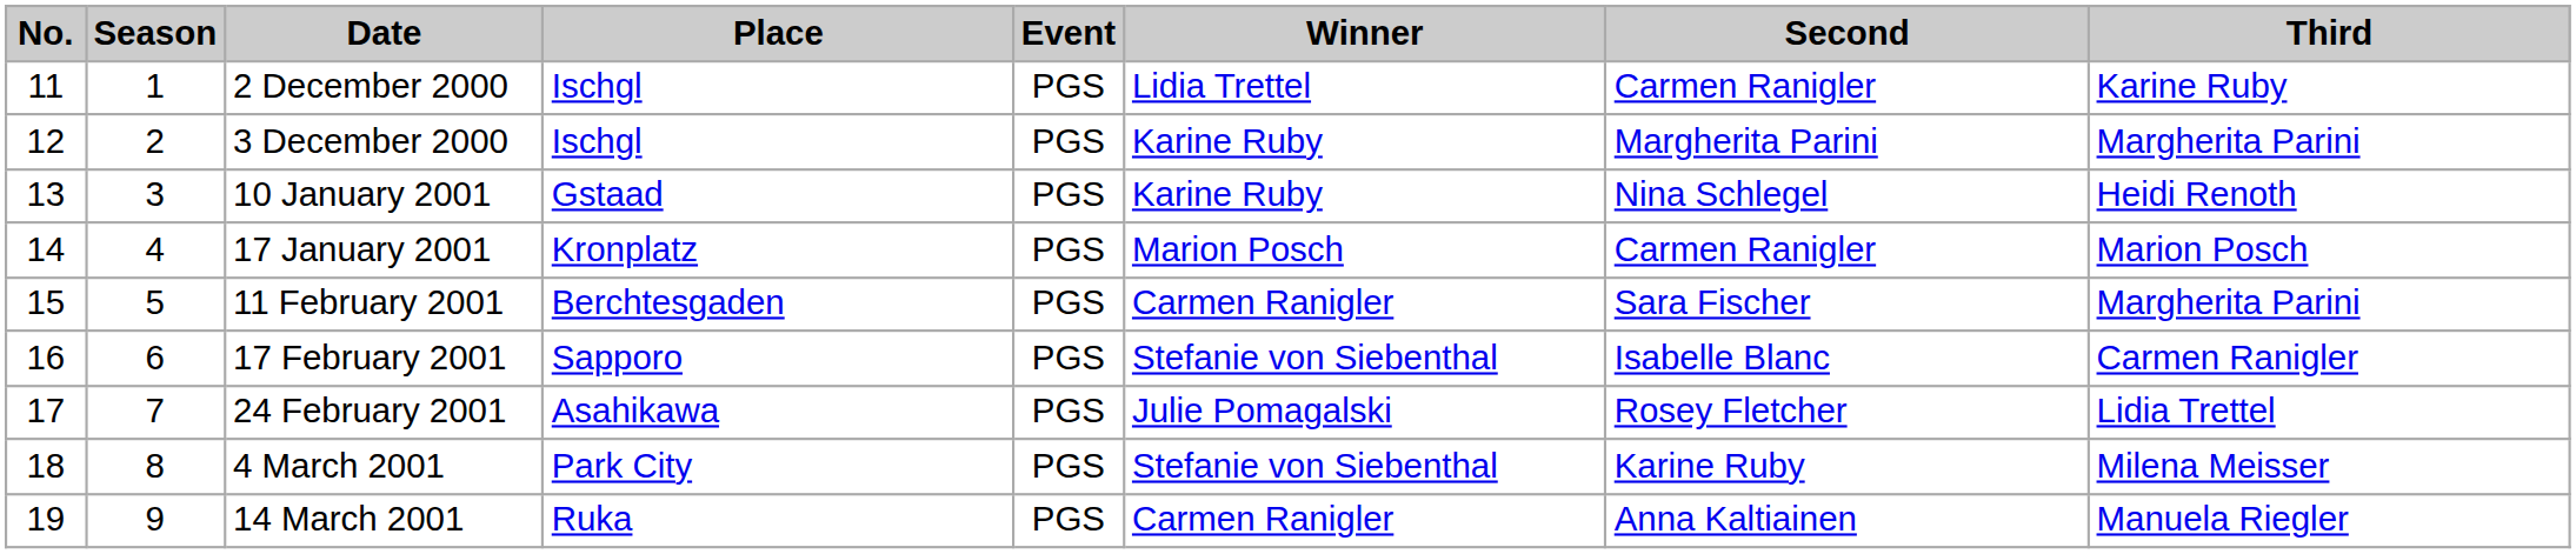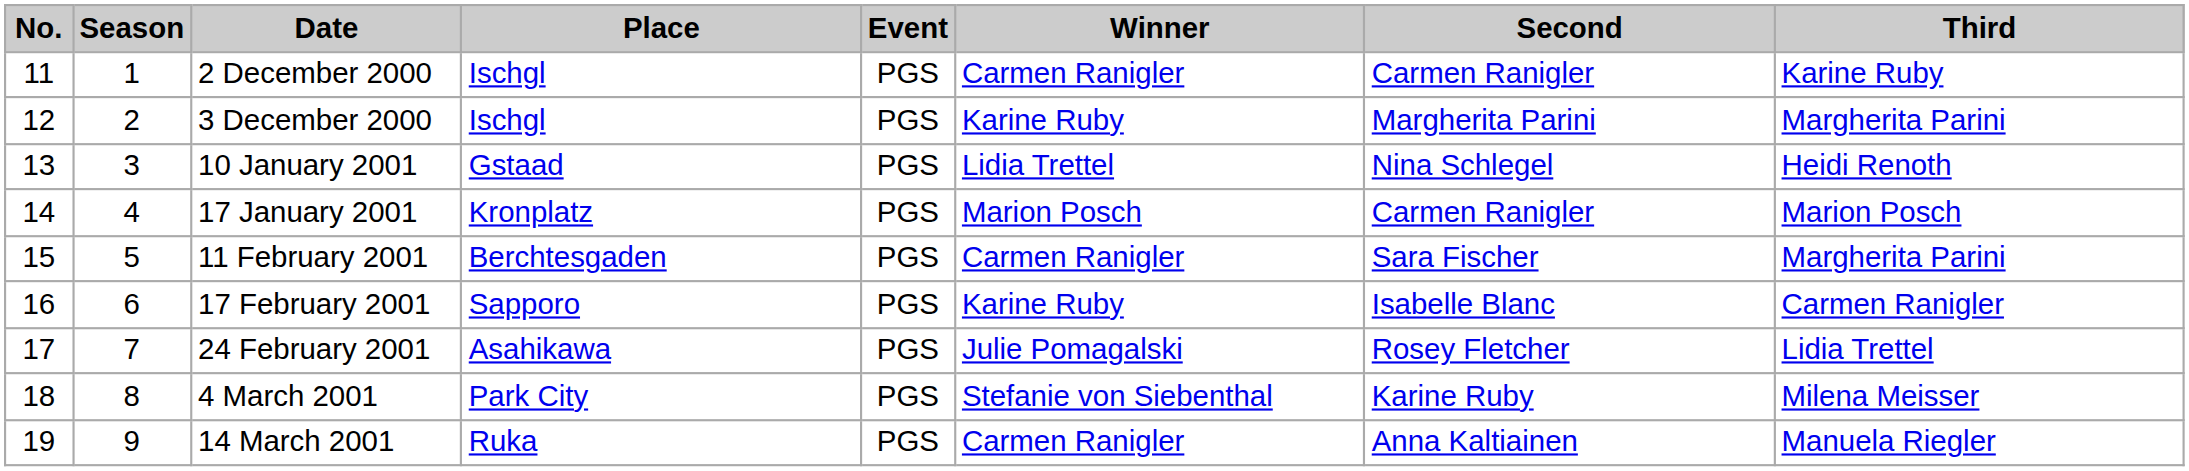 <table class="wikitable plainrowheaders" style="background:#fff; font-size:86%; border:grey solid 1px; border-collapse:collapse;">
 <tr style="background:#ccc; text-align:center;">
 <th scope="col" style="background:#ccc; width:25px;">No.</th>
 <th scope="col" style="background:#ccc; width:30px;">Season</th>
 <th scope="col" style="background:#ccc; width:120px;">Date</th>
 <th scope="col" style="background:#ccc; width:180px;">Place</th>
 <th scope="col" style="background:#ccc; width:15px;">Event</th>
 <th scope="col" style="background:#ccc; width:185px;">Winner</th>
 <th scope="col" style="background:#ccc; width:185px;">Second</th>
 <th scope="col" style="background:#ccc; width:185px;">Third</th>
 </tr>
 <tr>
 <td align=center>11</td>
 <td align=center>1</td>
 <td>2 December 2000</td>
 <td> <a href='#'>Ischgl</a></td>
 <td align=center>PGS</td>
-<td> <a href='#'>Lidia Trettel</a></td>
+<td> <a href='#'>Carmen Ranigler</a></td>
 <td> <a href='#'>Carmen Ranigler</a></td>
 <td> <a href='#'>Karine Ruby</a></td>
 </tr>
 <tr>
 <td align=center>12</td>
 <td align=center>2</td>
 <td>3 December 2000</td>
 <td> <a href='#'>Ischgl</a></td>
 <td align=center>PGS</td>
 <td> <a href='#'>Karine Ruby</a></td>
 <td> <a href='#'>Margherita Parini</a></td>
 <td> <a href='#'>Margherita Parini</a></td>
 </tr>
 <tr>
 <td align=center>13</td>
 <td align=center>3</td>
 <td>10 January 2001</td>
 <td> <a href='#'>Gstaad</a></td>
 <td align=center>PGS</td>
-<td> <a href='#'>Karine Ruby</a></td>
+<td> <a href='#'>Lidia Trettel</a></td>
 <td> <a href='#'>Nina Schlegel</a></td>
 <td> <a href='#'>Heidi Renoth</a></td>
 </tr>
 <tr>
 <td align=center>14</td>
 <td align=center>4</td>
 <td>17 January 2001</td>
 <td> <a href='#'>Kronplatz</a></td>
 <td align=center>PGS</td>
 <td> <a href='#'>Marion Posch</a></td>
 <td> <a href='#'>Carmen Ranigler</a></td>
 <td> <a href='#'>Marion Posch</a></td>
 </tr>
 <tr>
 <td align=center>15</td>
 <td align=center>5</td>
 <td>11 February 2001</td>
 <td> <a href='#'>Berchtesgaden</a></td>
 <td align=center>PGS</td>
 <td> <a href='#'>Carmen Ranigler</a></td>
 <td> <a href='#'>Sara Fischer</a></td>
 <td> <a href='#'>Margherita Parini</a></td>
 </tr>
 <tr>
 <td align=center>16</td>
 <td align=center>6</td>
 <td>17 February 2001</td>
 <td> <a href='#'>Sapporo</a></td>
 <td align=center>PGS</td>
-<td> <a href='#'>Stefanie von Siebenthal</a></td>
+<td> <a href='#'>Karine Ruby</a></td>
 <td> <a href='#'>Isabelle Blanc</a></td>
 <td> <a href='#'>Carmen Ranigler</a></td>
 </tr>
 <tr>
 <td align=center>17</td>
 <td align=center>7</td>
 <td>24 February 2001</td>
 <td> <a href='#'>Asahikawa</a></td>
 <td align=center>PGS</td>
 <td> <a href='#'>Julie Pomagalski</a></td>
 <td> <a href='#'>Rosey Fletcher</a></td>
 <td> <a href='#'>Lidia Trettel</a></td>
 </tr>
 <tr>
 <td align=center>18</td>
 <td align=center>8</td>
 <td>4 March 2001</td>
 <td> <a href='#'>Park City</a></td>
 <td align=center>PGS</td>
 <td> <a href='#'>Stefanie von Siebenthal</a></td>
 <td> <a href='#'>Karine Ruby</a></td>
 <td> <a href='#'>Milena Meisser</a></td>
 </tr>
 <tr>
 <td align=center>19</td>
 <td align=center>9</td>
 <td>14 March 2001</td>
 <td> <a href='#'>Ruka</a></td>
 <td align=center>PGS</td>
 <td> <a href='#'>Carmen Ranigler</a></td>
 <td> <a href='#'>Anna Kaltiainen</a></td>
 <td> <a href='#'>Manuela Riegler</a></td>
 </tr>
 </table>
